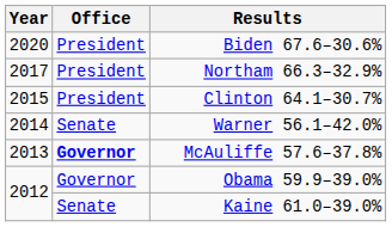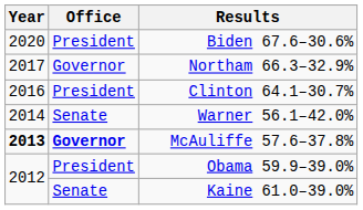 <table class=wikitable>
 <tr>
 <th width="30">Year</th>
 <th width="60">Office</th>
 <th width="180">Results</th>
 </tr>
 <tr>
 <td>2020</td>
 <td><a href='#'>President</a></td>
 <td align="right" ><a href='#'>Biden</a> 67.6–30.6%</td>
 </tr>
 <tr>
 <td>2017</td>
-<td><a href='#'>President</a></td>
+<td><a href='#'>Governor</a></td>
 <td align="right" ><a href='#'>Northam</a> 66.3–32.9%</td>
 </tr>
 <tr>
-<td>2015</td>
+<td>2016</td>
 <td><a href='#'>President</a></td>
 <td align="right" ><a href='#'>Clinton</a> 64.1–30.7%</td>
 </tr>
 <tr>
 <td>2014</td>
 <td><a href='#'>Senate</a></td>
 <td align="right" ><a href='#'>Warner</a> 56.1–42.0%</td>
 </tr>
 <tr>
-<td>2013</td>
+<td><strong>2013</strong></td>
 <td><strong><a href='#'>Governor</a></strong></td>
 <td align="right" ><a href='#'>McAuliffe</a> 57.6–37.8%</td>
 </tr>
 <tr>
 <td rowspan="2">2012</td>
-<td><a href='#'>Governor</a></td>
+<td><a href='#'>President</a></td>
 <td align="right" ><a href='#'>Obama</a> 59.9–39.0%</td>
 </tr>
 <tr>
 <td><a href='#'>Senate</a></td>
 <td align="right" ><a href='#'>Kaine</a> 61.0–39.0%</td>
 </tr>
 </table>
